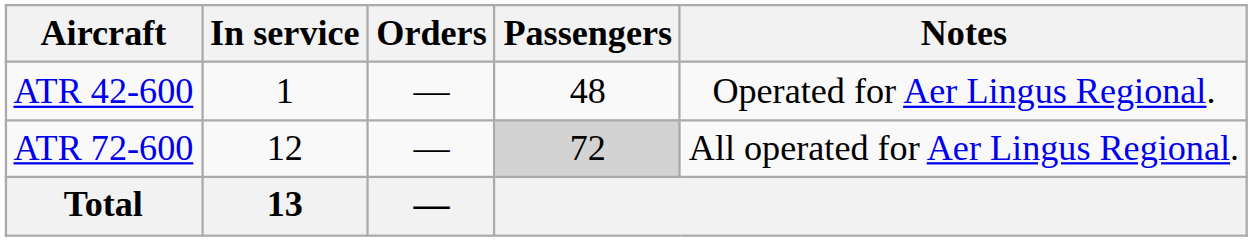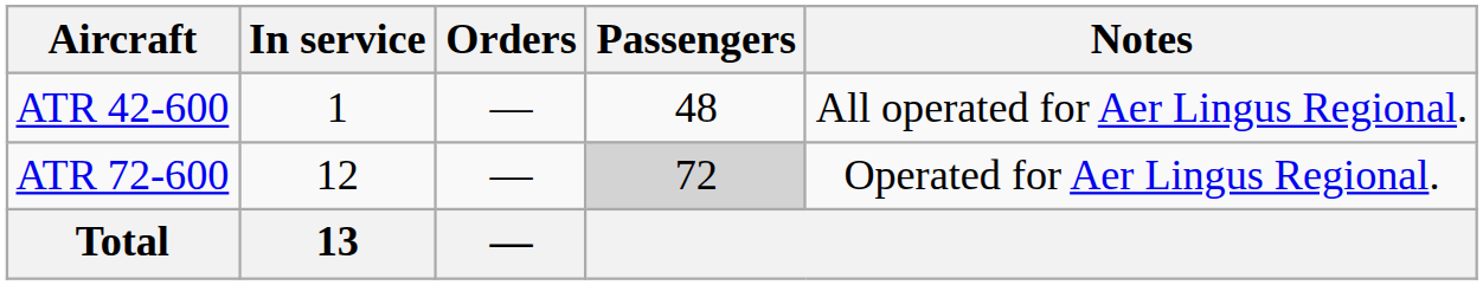 <table class="wikitable" style="border-collapse:collapse;text-align:center;margin:auto;">
 <tr>
 <th>Aircraft</th>
 <th>In service</th>
 <th>Orders</th>
 <th>Passengers</th>
 <th>Notes</th>
 </tr>
 <tr>
 <td><a href='#'>ATR 42-600</a></td>
 <td>1</td>
 <td>—</td>
 <td>48</td>
-<td>Operated for <a href='#'>Aer Lingus Regional</a>.</td>
+<td>All operated for <a href='#'>Aer Lingus Regional</a>.</td>
 </tr>
 <tr>
 <td><a href='#'>ATR 72-600</a></td>
 <td>12</td>
 <td>—</td>
 <td style="background: lightgrey;">72</td>
-<td>All operated for <a href='#'>Aer Lingus Regional</a>.</td>
+<td>Operated for <a href='#'>Aer Lingus Regional</a>.</td>
 </tr>
 <tr>
 <th>Total</th>
 <th>13</th>
 <th>—</th>
 <th colspan="2"></th>
 </tr>
 </table>
